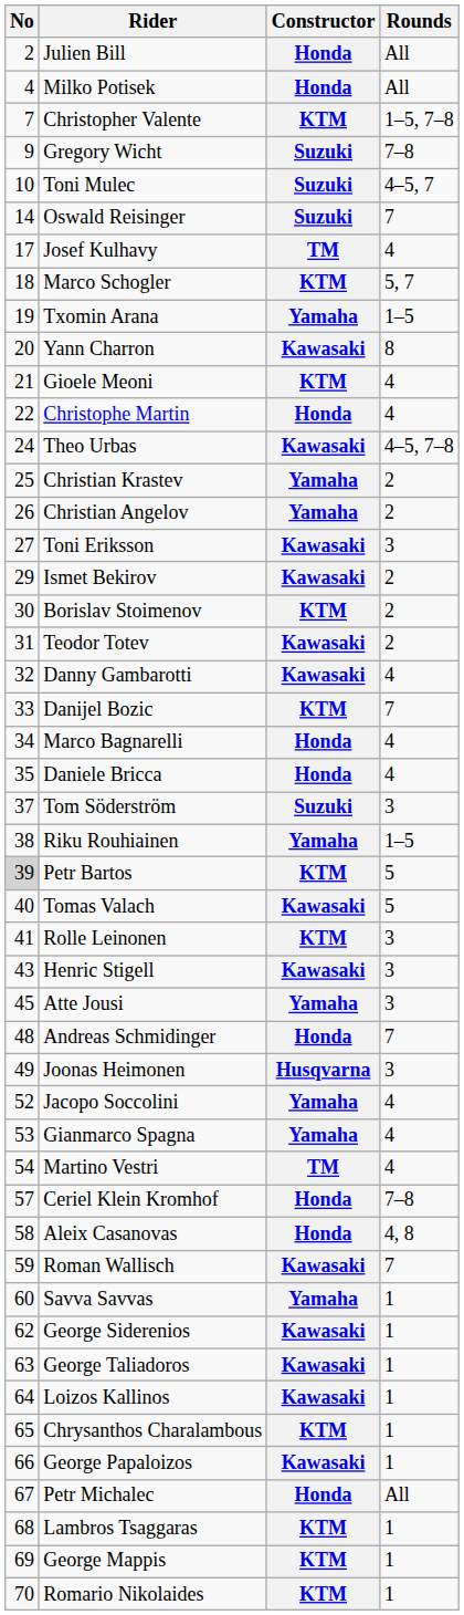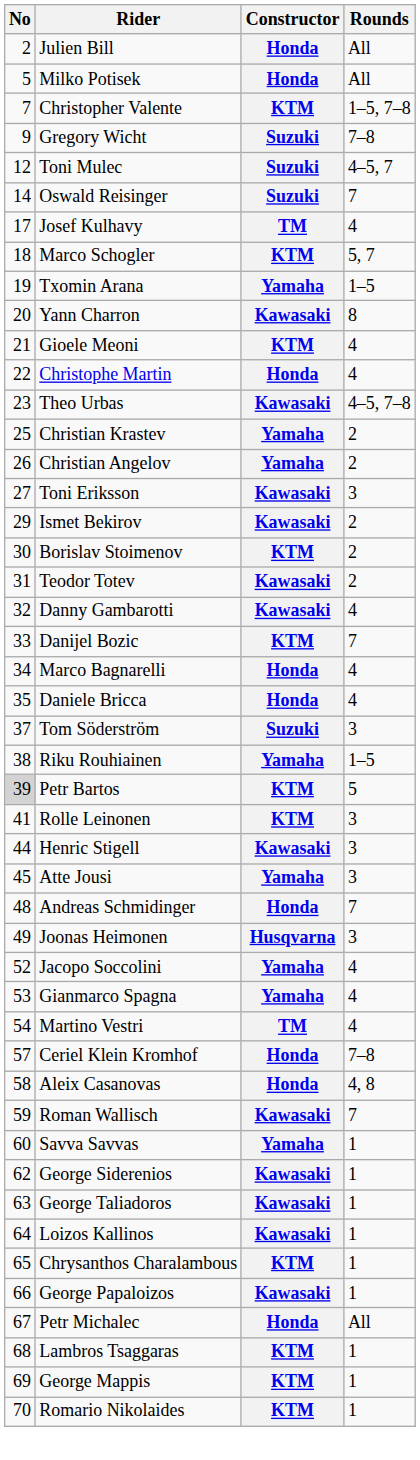 <table class="wikitable" style="font-size: 85%">
 <tr>
 <th>No</th>
 <th>Rider</th>
 <th>Constructor</th>
 <th>Rounds</th>
 </tr>
 <tr>
 <td align=right>2</td>
 <td> Julien Bill</td>
 <th><a href='#'>Honda</a></th>
 <td>All</td>
 </tr>
 <tr>
-<td align=right>4</td>
+<td align=right>5</td>
 <td> Milko Potisek</td>
 <th><a href='#'>Honda</a></th>
 <td>All</td>
 </tr>
 <tr>
 <td align=right>7</td>
 <td> Christopher Valente</td>
 <th><a href='#'>KTM</a></th>
 <td>1–5, 7–8</td>
 </tr>
 <tr>
 <td align=right>9</td>
 <td> Gregory Wicht</td>
 <th><a href='#'>Suzuki</a></th>
 <td>7–8</td>
 </tr>
 <tr>
-<td align=right>10</td>
+<td align=right>12</td>
 <td> Toni Mulec</td>
 <th><a href='#'>Suzuki</a></th>
 <td>4–5, 7</td>
 </tr>
 <tr>
 <td align=right>14</td>
 <td> Oswald Reisinger</td>
 <th><a href='#'>Suzuki</a></th>
 <td>7</td>
 </tr>
 <tr>
 <td align=right>17</td>
 <td> Josef Kulhavy</td>
 <th><a href='#'>TM</a></th>
 <td>4</td>
 </tr>
 <tr>
 <td align=right>18</td>
 <td> Marco Schogler</td>
 <th><a href='#'>KTM</a></th>
 <td>5, 7</td>
 </tr>
 <tr>
 <td align=right>19</td>
 <td> Txomin Arana</td>
 <th><a href='#'>Yamaha</a></th>
 <td>1–5</td>
 </tr>
 <tr>
 <td align=right>20</td>
 <td> Yann Charron</td>
 <th><a href='#'>Kawasaki</a></th>
 <td>8</td>
 </tr>
 <tr>
 <td align=right>21</td>
 <td> Gioele Meoni</td>
 <th><a href='#'>KTM</a></th>
 <td>4</td>
 </tr>
 <tr>
 <td align=right>22</td>
 <td> <a href='#'>Christophe Martin</a></td>
 <th><a href='#'>Honda</a></th>
 <td>4</td>
 </tr>
 <tr>
-<td align=right>24</td>
+<td align=right>23</td>
 <td> Theo Urbas</td>
 <th><a href='#'>Kawasaki</a></th>
 <td>4–5, 7–8</td>
 </tr>
 <tr>
 <td align=right>25</td>
 <td> Christian Krastev</td>
 <th><a href='#'>Yamaha</a></th>
 <td>2</td>
 </tr>
 <tr>
 <td align=right>26</td>
 <td> Christian Angelov</td>
 <th><a href='#'>Yamaha</a></th>
 <td>2</td>
 </tr>
 <tr>
 <td align=right>27</td>
 <td> Toni Eriksson</td>
 <th><a href='#'>Kawasaki</a></th>
 <td>3</td>
 </tr>
 <tr>
 <td align=right>29</td>
 <td> Ismet Bekirov</td>
 <th><a href='#'>Kawasaki</a></th>
 <td>2</td>
 </tr>
 <tr>
 <td align=right>30</td>
 <td> Borislav Stoimenov</td>
 <th><a href='#'>KTM</a></th>
 <td>2</td>
 </tr>
 <tr>
 <td align=right>31</td>
 <td> Teodor Totev</td>
 <th><a href='#'>Kawasaki</a></th>
 <td>2</td>
 </tr>
 <tr>
 <td align=right>32</td>
 <td> Danny Gambarotti</td>
 <th><a href='#'>Kawasaki</a></th>
 <td>4</td>
 </tr>
 <tr>
 <td align=right>33</td>
 <td> Danijel Bozic</td>
 <th><a href='#'>KTM</a></th>
 <td>7</td>
 </tr>
 <tr>
 <td align=right>34</td>
 <td> Marco Bagnarelli</td>
 <th><a href='#'>Honda</a></th>
 <td>4</td>
 </tr>
 <tr>
 <td align=right>35</td>
 <td> Daniele Bricca</td>
 <th><a href='#'>Honda</a></th>
 <td>4</td>
 </tr>
 <tr>
 <td align=right>37</td>
 <td> Tom Söderström</td>
 <th><a href='#'>Suzuki</a></th>
 <td>3</td>
 </tr>
 <tr>
 <td align=right>38</td>
 <td> Riku Rouhiainen</td>
 <th><a href='#'>Yamaha</a></th>
 <td>1–5</td>
 </tr>
 <tr>
 <td align=right style="background: lightgrey;">39</td>
 <td> Petr Bartos</td>
 <th><a href='#'>KTM</a></th>
 <td>5</td>
 </tr>
 <tr>
-<td align=right>40</td>
-<td> Tomas Valach</td>
-<th><a href='#'>Kawasaki</a></th>
-<td>5</td>
-</tr>
-<tr>
 <td align=right>41</td>
 <td> Rolle Leinonen</td>
 <th><a href='#'>KTM</a></th>
 <td>3</td>
 </tr>
 <tr>
-<td align=right>43</td>
+<td align=right>44</td>
 <td> Henric Stigell</td>
 <th><a href='#'>Kawasaki</a></th>
 <td>3</td>
 </tr>
 <tr>
 <td align=right>45</td>
 <td> Atte Jousi</td>
 <th><a href='#'>Yamaha</a></th>
 <td>3</td>
 </tr>
 <tr>
 <td align=right>48</td>
 <td> Andreas Schmidinger</td>
 <th><a href='#'>Honda</a></th>
 <td>7</td>
 </tr>
 <tr>
 <td align=right>49</td>
 <td> Joonas Heimonen</td>
 <th><a href='#'>Husqvarna</a></th>
 <td>3</td>
 </tr>
 <tr>
 <td align=right>52</td>
 <td> Jacopo Soccolini</td>
 <th><a href='#'>Yamaha</a></th>
 <td>4</td>
 </tr>
 <tr>
 <td align=right>53</td>
 <td> Gianmarco Spagna</td>
 <th><a href='#'>Yamaha</a></th>
 <td>4</td>
 </tr>
 <tr>
 <td align=right>54</td>
 <td> Martino Vestri</td>
 <th><a href='#'>TM</a></th>
 <td>4</td>
 </tr>
 <tr>
 <td align=right>57</td>
 <td> Ceriel Klein Kromhof</td>
 <th><a href='#'>Honda</a></th>
 <td>7–8</td>
 </tr>
 <tr>
 <td align=right>58</td>
 <td> Aleix Casanovas</td>
 <th><a href='#'>Honda</a></th>
 <td>4, 8</td>
 </tr>
 <tr>
 <td align=right>59</td>
 <td> Roman Wallisch</td>
 <th><a href='#'>Kawasaki</a></th>
 <td>7</td>
 </tr>
 <tr>
 <td align=right>60</td>
 <td> Savva Savvas</td>
 <th><a href='#'>Yamaha</a></th>
 <td>1</td>
 </tr>
 <tr>
 <td align=right>62</td>
 <td> George Siderenios</td>
 <th><a href='#'>Kawasaki</a></th>
 <td>1</td>
 </tr>
 <tr>
 <td align=right>63</td>
 <td> George Taliadoros</td>
 <th><a href='#'>Kawasaki</a></th>
 <td>1</td>
 </tr>
 <tr>
 <td align=right>64</td>
 <td> Loizos Kallinos</td>
 <th><a href='#'>Kawasaki</a></th>
 <td>1</td>
 </tr>
 <tr>
 <td align=right>65</td>
 <td> Chrysanthos Charalambous</td>
 <th><a href='#'>KTM</a></th>
 <td>1</td>
 </tr>
 <tr>
 <td align=right>66</td>
 <td> George Papaloizos</td>
 <th><a href='#'>Kawasaki</a></th>
 <td>1</td>
 </tr>
 <tr>
 <td align=right>67</td>
 <td> Petr Michalec</td>
 <th><a href='#'>Honda</a></th>
 <td>All</td>
 </tr>
 <tr>
 <td align=right>68</td>
 <td> Lambros Tsaggaras</td>
 <th><a href='#'>KTM</a></th>
 <td>1</td>
 </tr>
 <tr>
 <td align=right>69</td>
 <td> George Mappis</td>
 <th><a href='#'>KTM</a></th>
 <td>1</td>
 </tr>
 <tr>
 <td align=right>70</td>
 <td> Romario Nikolaides</td>
 <th><a href='#'>KTM</a></th>
 <td>1</td>
 </tr>
 </table>
